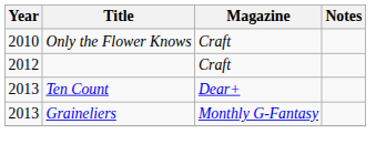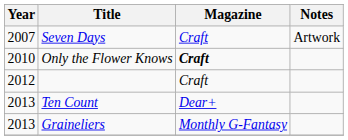 <table class="wikitable">
 <tr>
 <th>Year</th>
 <th>Title</th>
 <th>Magazine</th>
 <th>Notes</th>
 </tr>
 <tr>
+<td>2007</td>
+<td><em><a href='#'>Seven Days</a></em><br></td>
+<td><em><a href='#'>Craft</a></em></td>
+<td>Artwork</td>
+</tr>
+<tr>
 <td>2010</td>
 <td><em>Only the Flower Knows</em><br></td>
-<td><em>Craft</em></td>
+<td><strong><em>Craft</em></strong></td>
 <td></td>
 </tr>
 <tr>
 <td>2012</td>
 <td></td>
 <td><em>Craft</em></td>
 <td></td>
 </tr>
 <tr>
 <td>2013</td>
 <td><em><a href='#'>Ten Count</a></em><br></td>
 <td><em><a href='#'>Dear+</a></em></td>
 <td></td>
 </tr>
 <tr>
 <td>2013</td>
 <td><em><a href='#'>Graineliers</a></em><br></td>
 <td><em><a href='#'>Monthly G-Fantasy</a></em></td>
 <td></td>
 </tr>
 <tr>
 </tr>
 </table>
